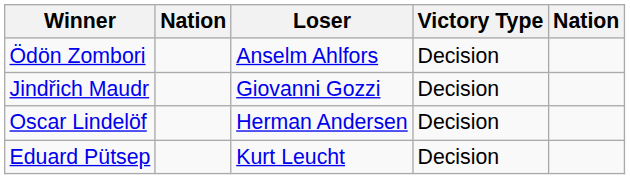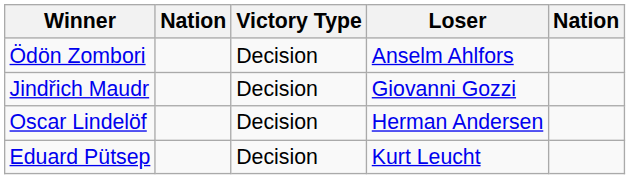 <table class="wikitable sortable" style="text-align:left;">
 <tr>
 <th>Winner</th>
 <th>Nation</th>
+<th>Victory Type</th>
 <th>Loser</th>
-<th>Victory Type</th>
 <th>Nation</th>
 </tr>
 <tr>
 <td><a href='#'>Ödön Zombori</a></td>
 <td></td>
+<td>Decision</td>
 <td><a href='#'>Anselm Ahlfors</a></td>
-<td>Decision</td>
 <td></td>
 </tr>
 <tr>
 <td><a href='#'>Jindřich Maudr</a></td>
 <td></td>
+<td>Decision</td>
 <td><a href='#'>Giovanni Gozzi</a></td>
-<td>Decision</td>
 <td></td>
 </tr>
 <tr>
 <td><a href='#'>Oscar Lindelöf</a></td>
 <td></td>
+<td>Decision</td>
 <td><a href='#'>Herman Andersen</a></td>
-<td>Decision</td>
 <td></td>
 </tr>
 <tr>
 <td><a href='#'>Eduard Pütsep</a></td>
 <td></td>
+<td>Decision</td>
 <td><a href='#'>Kurt Leucht</a></td>
-<td>Decision</td>
 <td></td>
 </tr>
 </table>
